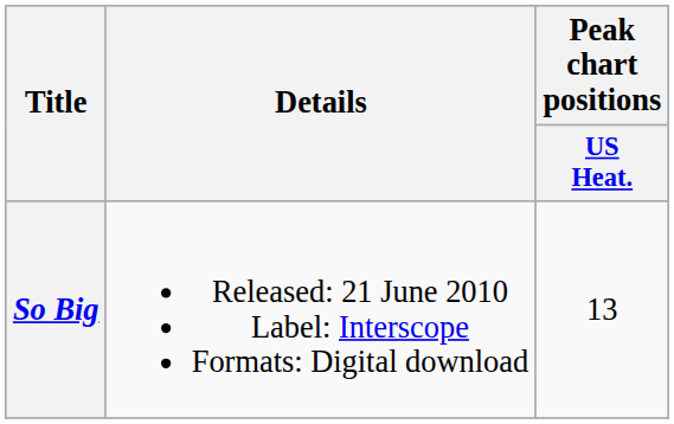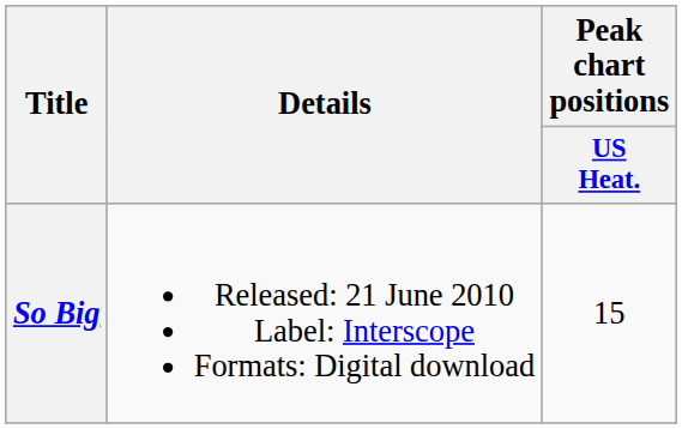 <table class="wikitable plainrowheaders" style="text-align:center" border="1"|>
 <tr>
 <th scope="col" rowspan="2">Title</th>
 <th scope="col" rowspan="2">Details</th>
 <th colspan="1">Peak chart positions</th>
 </tr>
 <tr>
 <th scope="col" style="width:3em;font-size:85%;"><a href='#'>US<br>Heat.</a><br></th>
 </tr>
 <tr>
 <th scope="row"><em><a href='#'>So Big</a></em></th>
 <td><br><ul><li>Released: 21 June 2010</li><li>Label: <a href='#'>Interscope</a></li><li>Formats: Digital download</li></ul></td>
-<td>13</td>
+<td>15</td>
 </tr>
 </table>
